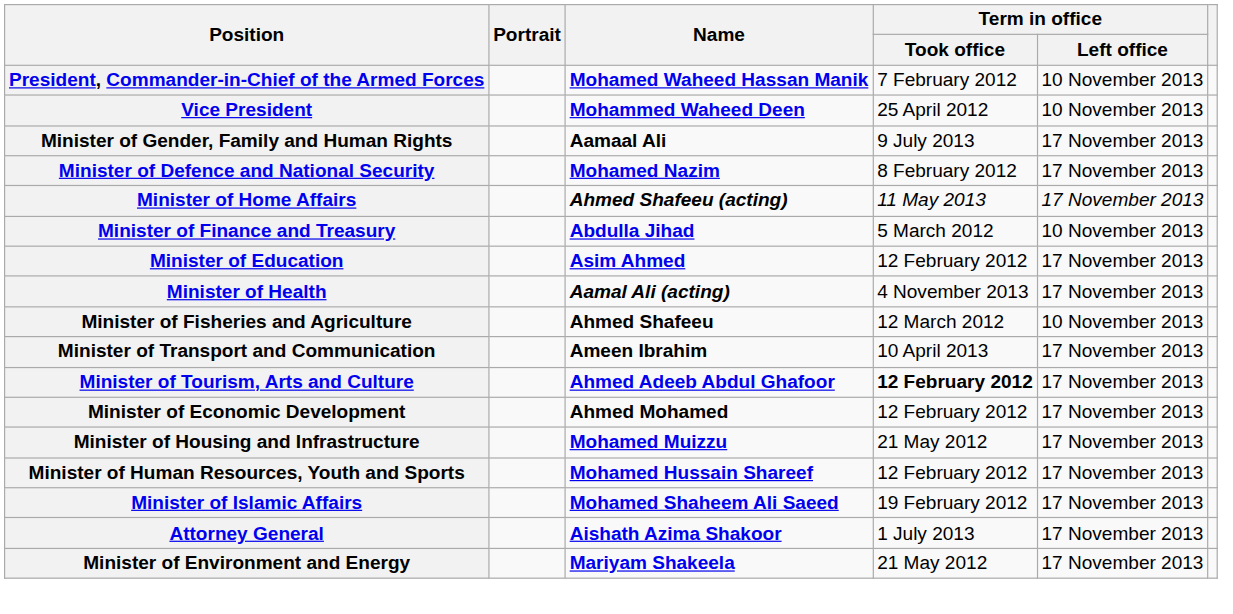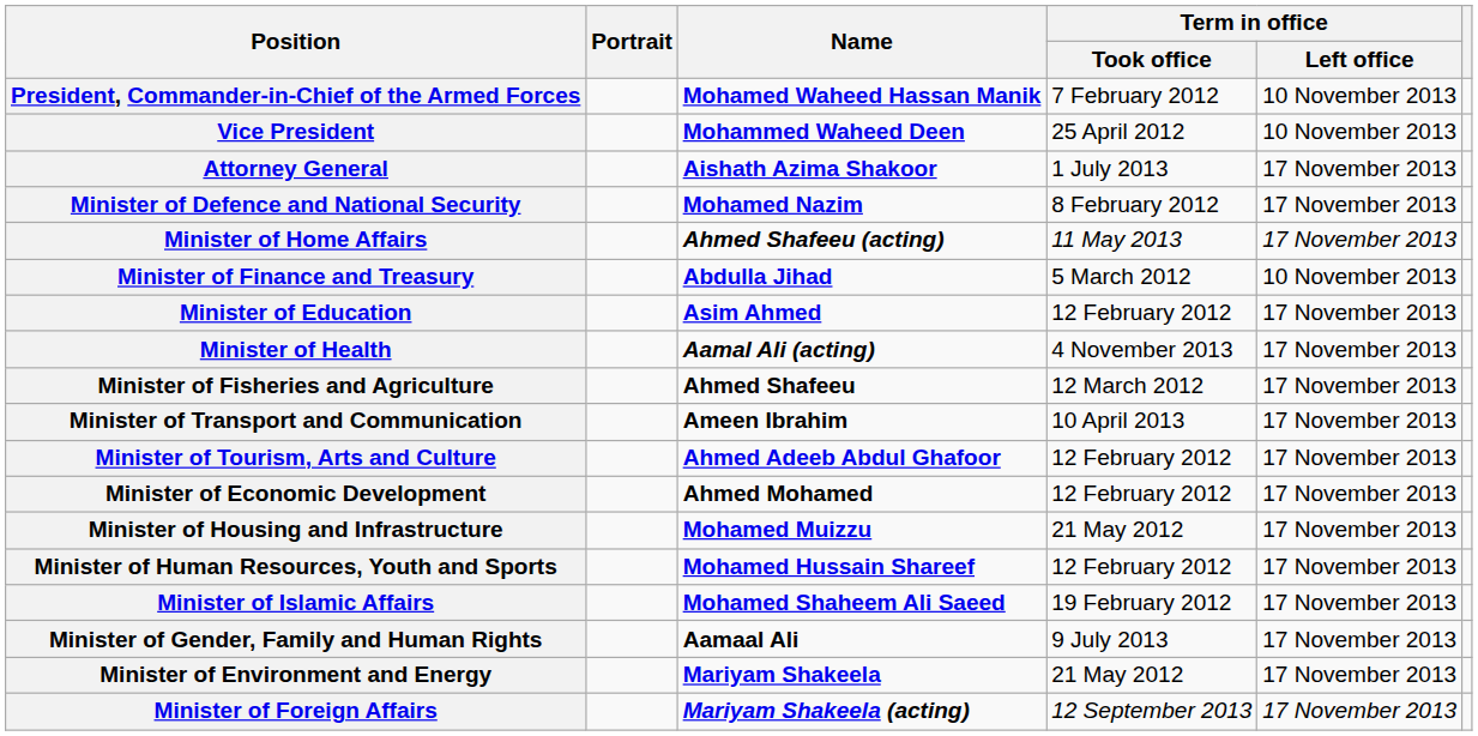 <table class="sortable wikitable">
 <tr>
 <th rowspan="2">Position</th>
 <th rowspan="2" class="unsortable">Portrait</th>
 <th rowspan="2">Name</th>
 <th colspan="2">Term in office</th>
 <th rowspan="2" class="unsortable"></th>
 </tr>
 <tr>
 <th class="unsortable">Took office</th>
 <th class="unsortable">Left office</th>
 </tr>
 <tr>
 <th scope="row"><a href='#'>President</a>, <a href='#'>Commander-in-Chief of the Armed Forces</a></th>
 <td></td>
 <td><a href='#'><strong>Mohamed Waheed Hassan Manik</strong></a></td>
 <td>7 February 2012</td>
 <td>10 November 2013</td>
 <td></td>
 </tr>
 <tr>
 <th><a href='#'>Vice President</a></th>
 <td></td>
 <td><strong><a href='#'>Mohammed Waheed Deen</a></strong></td>
 <td>25 April 2012</td>
 <td>10 November 2013</td>
 <td></td>
 </tr>
 <tr>
-<th><strong>Minister of Gender, Family and Human Rights</strong></th>
+<th><a href='#'>Attorney General</a></th>
 <td></td>
-<td><strong>Aamaal Ali</strong></td>
-<td>9 July 2013</td>
+<td><a href='#'><strong>Aishath Azima Shakoor</strong></a></td>
+<td>1 July 2013</td>
 <td>17 November 2013</td>
 <td></td>
 </tr>
 <tr>
 <th><strong><a href='#'>Minister of Defence and National Security</a></strong></th>
 <td></td>
 <td><strong><a href='#'>Mohamed Nazim</a></strong></td>
 <td>8 February 2012</td>
 <td>17 November 2013</td>
 <td></td>
 </tr>
 <tr>
 <th><a href='#'>Minister of Home Affairs</a></th>
 <td></td>
 <td><strong><em>Ahmed Shafeeu (acting)</em></strong></td>
 <td><em>11 May 2013</em></td>
 <td><em>17 November 2013</em></td>
 <td></td>
 </tr>
 <tr>
 <th><a href='#'>Minister of Finance and Treasury</a></th>
 <td></td>
 <td><strong><a href='#'>Abdulla Jihad</a></strong></td>
 <td>5 March 2012</td>
 <td>10 November 2013</td>
 <td></td>
 </tr>
 <tr>
 <th><a href='#'>Minister of Education</a></th>
 <td></td>
 <td><strong><a href='#'>Asim Ahmed</a></strong></td>
 <td>12 February 2012</td>
 <td>17 November 2013</td>
 <td></td>
 </tr>
 <tr>
 <th><a href='#'>Minister of Health</a></th>
 <td></td>
 <td><strong><em>Aamal Ali (acting)</em></strong></td>
 <td>4 November 2013</td>
 <td>17 November 2013</td>
 <td></td>
 </tr>
 <tr>
 <th><strong>Minister of Fisheries and Agriculture</strong></th>
 <td></td>
 <td><strong>Ahmed Shafeeu</strong></td>
 <td>12 March 2012</td>
-<td>10 November 2013</td>
+<td>17 November 2013</td>
 <td></td>
 </tr>
 <tr>
 <th><strong>Minister of Transport and Communication</strong></th>
 <td></td>
 <td><strong>Ameen Ibrahim</strong></td>
 <td>10 April 2013</td>
 <td>17 November 2013</td>
 <td></td>
 </tr>
 <tr>
 <th><strong><a href='#'>Minister of Tourism, Arts and Culture</a></strong></th>
 <td></td>
 <td><a href='#'><strong>Ahmed Adeeb Abdul Ghafoor</strong></a></td>
-<td><strong>12 February 2012</strong></td>
+<td>12 February 2012</td>
 <td>17 November 2013</td>
 <td></td>
 </tr>
 <tr>
 <th><strong>Minister of Economic Development</strong></th>
 <td></td>
 <td><strong>Ahmed Mohamed</strong></td>
 <td>12 February 2012</td>
 <td>17 November 2013</td>
 <td></td>
 </tr>
 <tr>
 <th><strong>Minister of Housing and Infrastructure</strong></th>
 <td></td>
 <td><strong><a href='#'>Mohamed Muizzu</a></strong></td>
 <td>21 May 2012</td>
 <td>17 November 2013</td>
 <td></td>
 </tr>
 <tr>
 <th><strong>Minister of Human Resources, Youth and Sports</strong></th>
 <td></td>
 <td><strong><a href='#'>Mohamed Hussain Shareef</a></strong></td>
 <td>12 February 2012</td>
 <td>17 November 2013</td>
 <td></td>
 </tr>
 <tr>
 <th><strong><a href='#'>Minister of Islamic Affairs</a></strong></th>
 <td></td>
 <td><a href='#'><strong>Mohamed Shaheem Ali Saeed</strong></a></td>
 <td>19 February 2012</td>
 <td>17 November 2013</td>
 <td></td>
 </tr>
 <tr>
-<th><a href='#'>Attorney General</a></th>
+<th><strong>Minister of Gender, Family and Human Rights</strong></th>
 <td></td>
-<td><a href='#'><strong>Aishath Azima Shakoor</strong></a></td>
-<td>1 July 2013</td>
+<td><strong>Aamaal Ali</strong></td>
+<td>9 July 2013</td>
 <td>17 November 2013</td>
 <td></td>
 </tr>
 <tr>
 <th><strong>Minister of Environment and Energy</strong></th>
 <td></td>
 <td><strong><a href='#'>Mariyam Shakeela</a></strong></td>
 <td>21 May 2012</td>
 <td>17 November 2013</td>
 <td></td>
 </tr>
+<tr>
+<th><a href='#'>Minister of Foreign Affairs</a></th>
+<td></td>
+<td><strong><em><a href='#'>Mariyam Shakeela</a> (acting)</em></strong></td>
+<td><em>12 September 2013</em></td>
+<td><em>17 November 2013</em></td>
+<td></td>
+</tr>
 </table>
